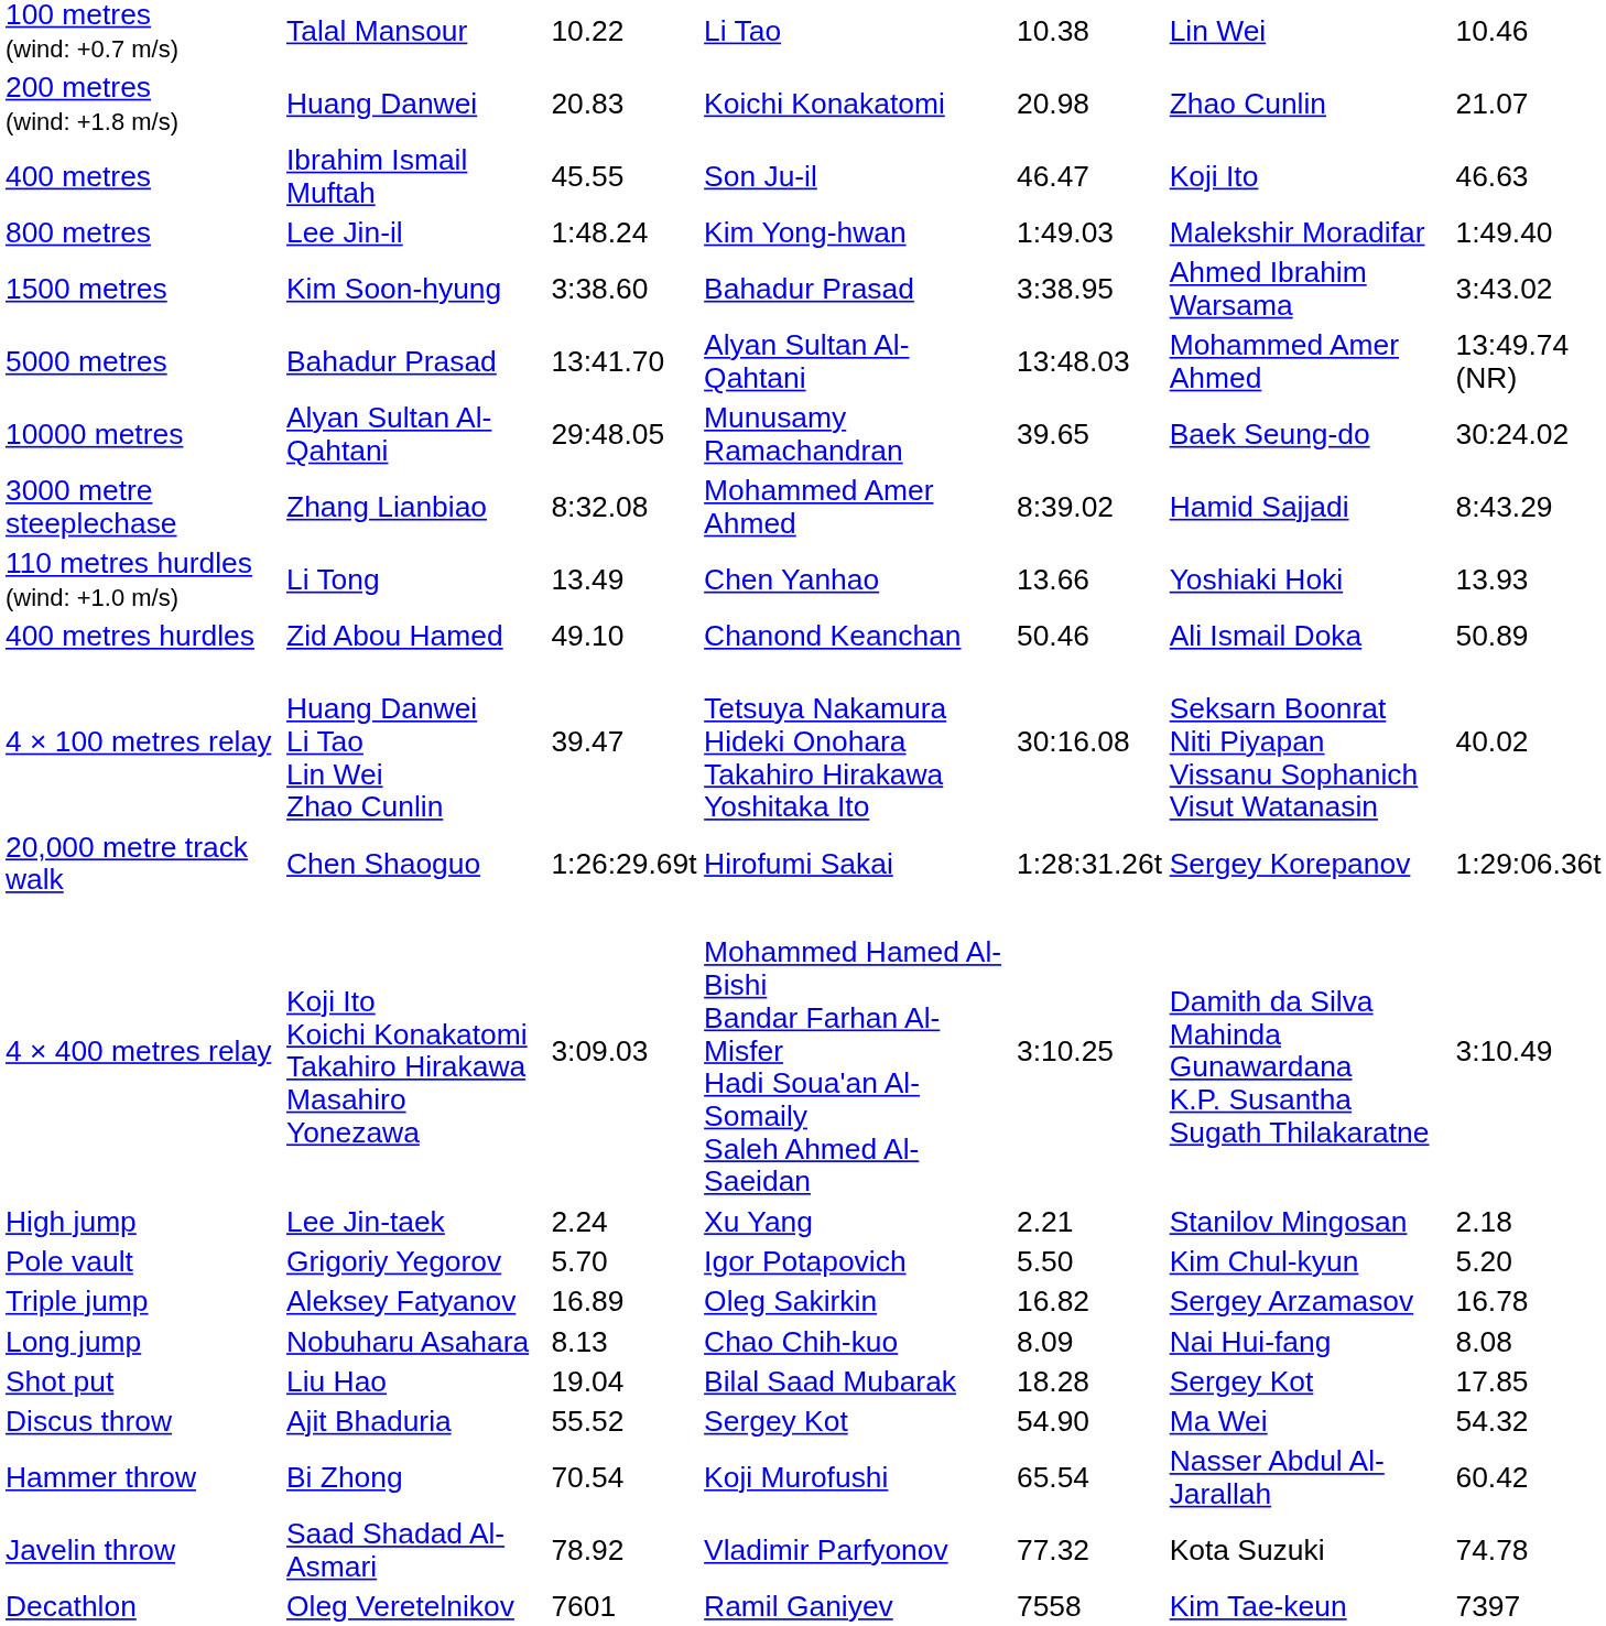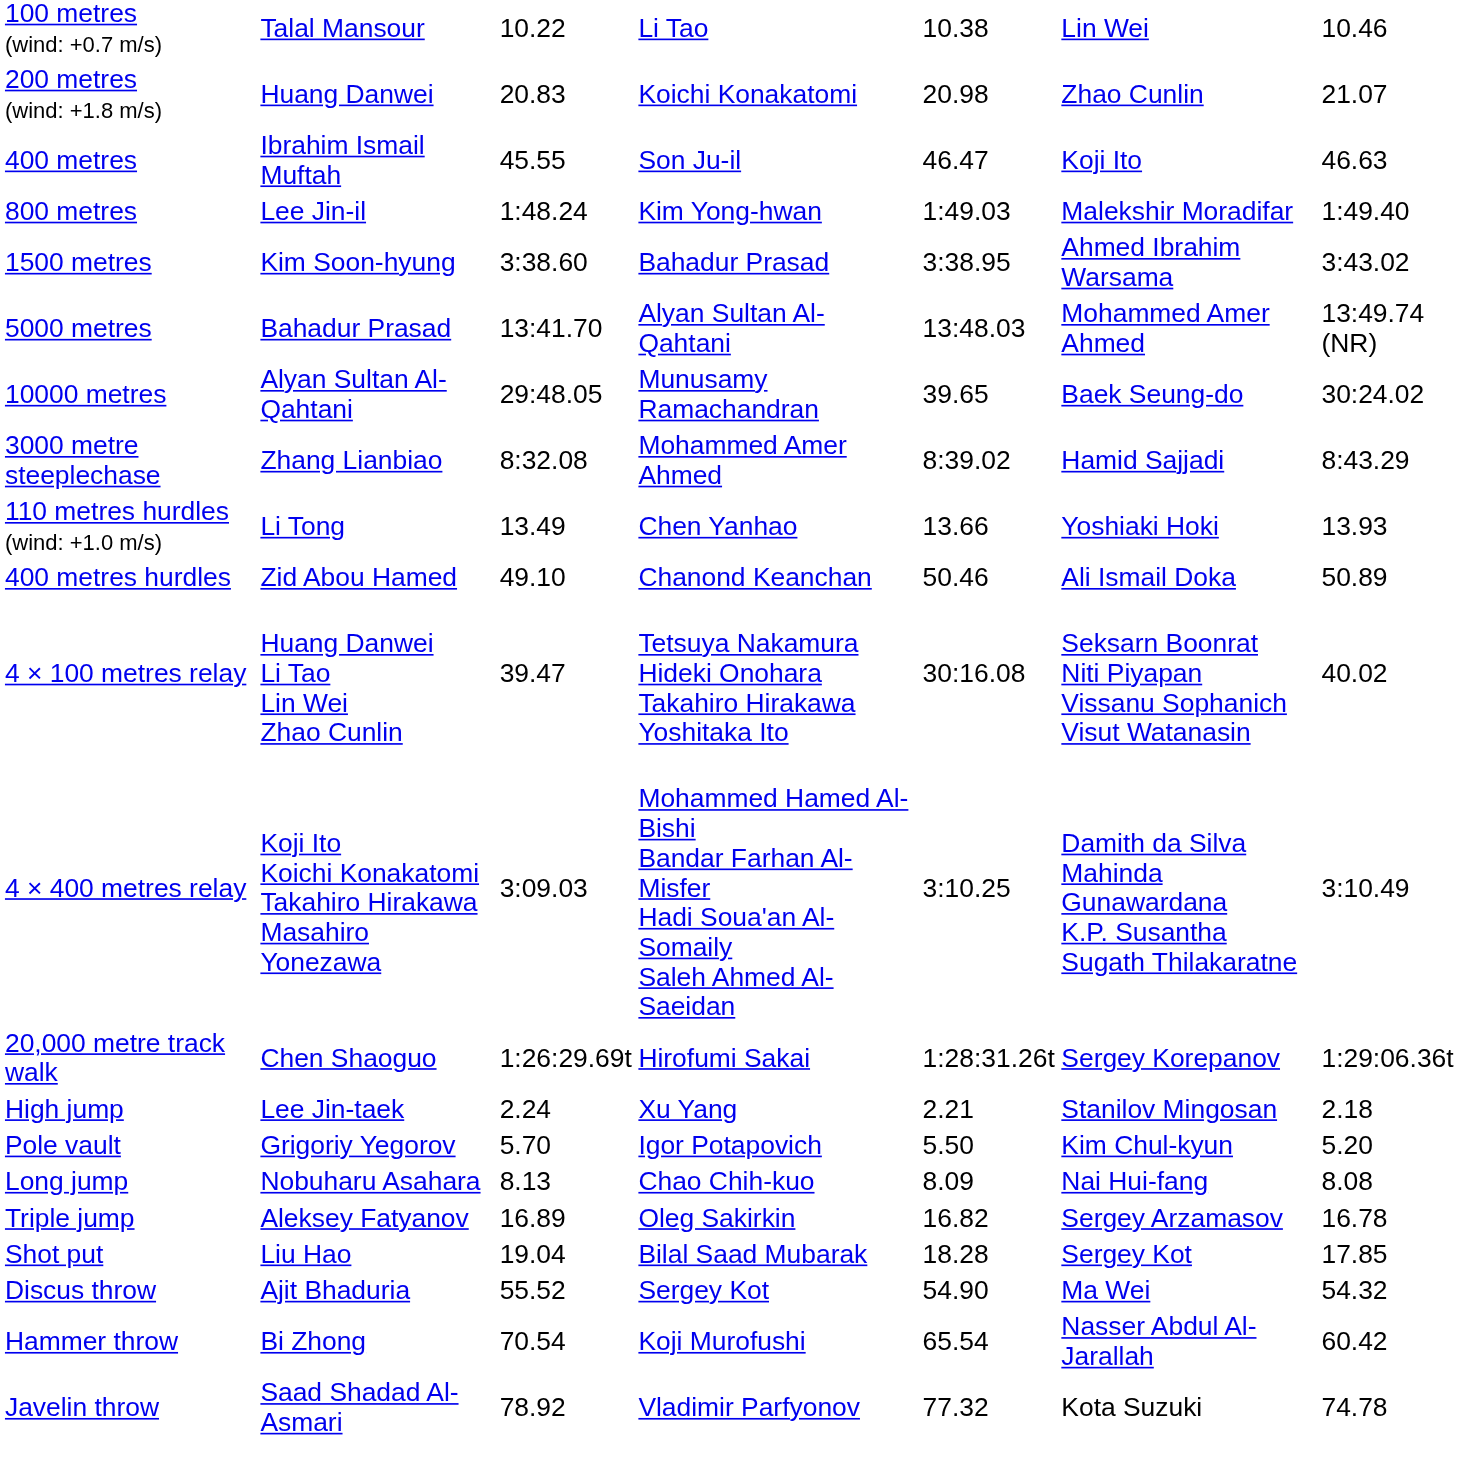 <table>
 <tr>
 <td><a href='#'>100 metres</a><br><small>(wind: +0.7 m/s)</small></td>
 <td><a href='#'>Talal Mansour</a><br> </td>
 <td>10.22</td>
 <td><a href='#'>Li Tao</a><br> </td>
 <td>10.38</td>
 <td><a href='#'>Lin Wei</a><br> </td>
 <td>10.46</td>
 </tr>
 <tr>
 <td><a href='#'>200 metres</a><br><small>(wind: +1.8 m/s)</small></td>
 <td><a href='#'>Huang Danwei</a><br> </td>
 <td>20.83</td>
 <td><a href='#'>Koichi Konakatomi</a><br> </td>
 <td>20.98</td>
 <td><a href='#'>Zhao Cunlin</a><br> </td>
 <td>21.07</td>
 </tr>
 <tr>
 <td><a href='#'>400 metres</a></td>
 <td><a href='#'>Ibrahim Ismail Muftah</a><br> </td>
 <td>45.55</td>
 <td><a href='#'>Son Ju-il</a><br> </td>
 <td>46.47</td>
 <td><a href='#'>Koji Ito</a><br> </td>
 <td>46.63</td>
 </tr>
 <tr>
 <td><a href='#'>800 metres</a></td>
 <td><a href='#'>Lee Jin-il</a><br> </td>
 <td>1:48.24</td>
 <td><a href='#'>Kim Yong-hwan</a><br> </td>
 <td>1:49.03</td>
 <td><a href='#'>Malekshir Moradifar</a><br> </td>
 <td>1:49.40</td>
 </tr>
 <tr>
 <td><a href='#'>1500 metres</a></td>
 <td><a href='#'>Kim Soon-hyung</a><br> </td>
 <td>3:38.60</td>
 <td><a href='#'>Bahadur Prasad</a><br> </td>
 <td>3:38.95</td>
 <td><a href='#'>Ahmed Ibrahim Warsama</a><br> </td>
 <td>3:43.02</td>
 </tr>
 <tr>
 <td><a href='#'>5000 metres</a></td>
 <td><a href='#'>Bahadur Prasad</a><br> </td>
 <td>13:41.70</td>
 <td><a href='#'>Alyan Sultan Al-Qahtani</a><br> </td>
 <td>13:48.03</td>
 <td><a href='#'>Mohammed Amer Ahmed</a><br> </td>
 <td>13:49.74<br>(NR)</td>
 </tr>
 <tr>
 <td><a href='#'>10000 metres</a></td>
 <td><a href='#'>Alyan Sultan Al-Qahtani</a><br> </td>
 <td>29:48.05</td>
 <td><a href='#'>Munusamy Ramachandran</a><br> </td>
 <td>39.65</td>
 <td><a href='#'>Baek Seung-do</a><br> </td>
 <td>30:24.02</td>
 </tr>
 <tr>
 <td><a href='#'>3000 metre steeplechase</a></td>
 <td><a href='#'>Zhang Lianbiao</a><br> </td>
 <td>8:32.08</td>
 <td><a href='#'>Mohammed Amer Ahmed</a><br> </td>
 <td>8:39.02</td>
 <td><a href='#'>Hamid Sajjadi</a><br> </td>
 <td>8:43.29</td>
 </tr>
 <tr>
 <td><a href='#'>110 metres hurdles</a><br><small>(wind: +1.0 m/s)</small></td>
 <td><a href='#'>Li Tong</a><br> </td>
 <td>13.49</td>
 <td><a href='#'>Chen Yanhao</a><br> </td>
 <td>13.66</td>
 <td><a href='#'>Yoshiaki Hoki</a><br> </td>
 <td>13.93</td>
 </tr>
 <tr>
 <td><a href='#'>400 metres hurdles</a></td>
 <td><a href='#'>Zid Abou Hamed</a><br> </td>
 <td>49.10</td>
 <td><a href='#'>Chanond Keanchan</a><br> </td>
 <td>50.46</td>
 <td><a href='#'>Ali Ismail Doka</a><br> </td>
 <td>50.89</td>
 </tr>
 <tr>
 <td><a href='#'>4 × 100 metres relay</a></td>
 <td><br><a href='#'>Huang Danwei</a><br><a href='#'>Li Tao</a><br><a href='#'>Lin Wei</a><br><a href='#'>Zhao Cunlin</a></td>
 <td>39.47</td>
 <td><br><a href='#'>Tetsuya Nakamura</a><br><a href='#'>Hideki Onohara</a><br><a href='#'>Takahiro Hirakawa</a><br><a href='#'>Yoshitaka Ito</a></td>
 <td>30:16.08</td>
 <td><br><a href='#'>Seksarn Boonrat</a><br><a href='#'>Niti Piyapan</a><br><a href='#'>Vissanu Sophanich</a><br><a href='#'>Visut Watanasin</a></td>
 <td>40.02</td>
 </tr>
 <tr>
+<td><a href='#'>4 × 400 metres relay</a></td>
+<td><br><a href='#'>Koji Ito</a><br><a href='#'>Koichi Konakatomi</a><br><a href='#'>Takahiro Hirakawa</a><br><a href='#'>Masahiro Yonezawa</a></td>
+<td>3:09.03</td>
+<td><br><a href='#'>Mohammed Hamed Al-Bishi</a><br><a href='#'>Bandar Farhan Al-Misfer</a><br><a href='#'>Hadi Soua'an Al-Somaily</a><br><a href='#'>Saleh Ahmed Al-Saeidan</a></td>
+<td>3:10.25</td>
+<td><br><a href='#'>Damith da Silva</a><br><a href='#'>Mahinda Gunawardana</a><br><a href='#'>K.P. Susantha</a><br><a href='#'>Sugath Thilakaratne</a></td>
+<td>3:10.49</td>
+</tr>
+<tr>
 <td><a href='#'>20,000 metre track walk</a></td>
 <td><a href='#'>Chen Shaoguo</a><br> </td>
 <td>1:26:29.69t</td>
 <td><a href='#'>Hirofumi Sakai</a><br> </td>
 <td>1:28:31.26t</td>
 <td><a href='#'>Sergey Korepanov</a><br> </td>
 <td>1:29:06.36t</td>
-</tr>
-<tr>
-<td><a href='#'>4 × 400 metres relay</a></td>
-<td><br><a href='#'>Koji Ito</a><br><a href='#'>Koichi Konakatomi</a><br><a href='#'>Takahiro Hirakawa</a><br><a href='#'>Masahiro Yonezawa</a></td>
-<td>3:09.03</td>
-<td><br><a href='#'>Mohammed Hamed Al-Bishi</a><br><a href='#'>Bandar Farhan Al-Misfer</a><br><a href='#'>Hadi Soua'an Al-Somaily</a><br><a href='#'>Saleh Ahmed Al-Saeidan</a></td>
-<td>3:10.25</td>
-<td><br><a href='#'>Damith da Silva</a><br><a href='#'>Mahinda Gunawardana</a><br><a href='#'>K.P. Susantha</a><br><a href='#'>Sugath Thilakaratne</a></td>
-<td>3:10.49</td>
 </tr>
 <tr>
 <td><a href='#'>High jump</a></td>
 <td><a href='#'>Lee Jin-taek</a><br> </td>
 <td>2.24</td>
 <td><a href='#'>Xu Yang</a><br> </td>
 <td>2.21</td>
 <td><a href='#'>Stanilov Mingosan</a><br> </td>
 <td>2.18</td>
 </tr>
 <tr>
 <td><a href='#'>Pole vault</a></td>
 <td><a href='#'>Grigoriy Yegorov</a><br> </td>
 <td>5.70</td>
 <td><a href='#'>Igor Potapovich</a><br> </td>
 <td>5.50</td>
 <td><a href='#'>Kim Chul-kyun</a><br> </td>
 <td>5.20</td>
 </tr>
 <tr>
+<td><a href='#'>Long jump</a></td>
+<td><a href='#'>Nobuharu Asahara</a><br> </td>
+<td>8.13</td>
+<td><a href='#'>Chao Chih-kuo</a><br> </td>
+<td>8.09</td>
+<td><a href='#'>Nai Hui-fang</a><br> </td>
+<td>8.08</td>
+</tr>
+<tr>
 <td><a href='#'>Triple jump</a></td>
 <td><a href='#'>Aleksey Fatyanov</a><br> </td>
 <td>16.89</td>
 <td><a href='#'>Oleg Sakirkin</a><br> </td>
 <td>16.82</td>
 <td><a href='#'>Sergey Arzamasov</a><br> </td>
 <td>16.78</td>
-</tr>
-<tr>
-<td><a href='#'>Long jump</a></td>
-<td><a href='#'>Nobuharu Asahara</a><br> </td>
-<td>8.13</td>
-<td><a href='#'>Chao Chih-kuo</a><br> </td>
-<td>8.09</td>
-<td><a href='#'>Nai Hui-fang</a><br> </td>
-<td>8.08</td>
 </tr>
 <tr>
 <td><a href='#'>Shot put</a></td>
 <td><a href='#'>Liu Hao</a><br> </td>
 <td>19.04</td>
 <td><a href='#'>Bilal Saad Mubarak</a><br> </td>
 <td>18.28</td>
 <td><a href='#'>Sergey Kot</a><br> </td>
 <td>17.85</td>
 </tr>
 <tr>
 <td><a href='#'>Discus throw</a></td>
 <td><a href='#'>Ajit Bhaduria</a><br> </td>
 <td>55.52</td>
 <td><a href='#'>Sergey Kot</a><br> </td>
 <td>54.90</td>
 <td><a href='#'>Ma Wei</a><br> </td>
 <td>54.32</td>
 </tr>
 <tr>
 <td><a href='#'>Hammer throw</a></td>
 <td><a href='#'>Bi Zhong</a><br> </td>
 <td>70.54</td>
 <td><a href='#'>Koji Murofushi</a><br> </td>
 <td>65.54</td>
 <td><a href='#'>Nasser Abdul Al-Jarallah</a><br> </td>
 <td>60.42</td>
 </tr>
 <tr>
 <td><a href='#'>Javelin throw</a></td>
 <td><a href='#'>Saad Shadad Al-Asmari</a><br> </td>
 <td>78.92</td>
 <td><a href='#'>Vladimir Parfyonov</a><br> </td>
 <td>77.32</td>
 <td>Kota Suzuki<br> </td>
 <td>74.78</td>
 </tr>
-<tr>
-<td><a href='#'>Decathlon</a></td>
-<td><a href='#'>Oleg Veretelnikov</a><br> </td>
-<td>7601</td>
-<td><a href='#'>Ramil Ganiyev</a><br> </td>
-<td>7558</td>
-<td><a href='#'>Kim Tae-keun</a><br> </td>
-<td>7397</td>
-</tr>
 </table>
